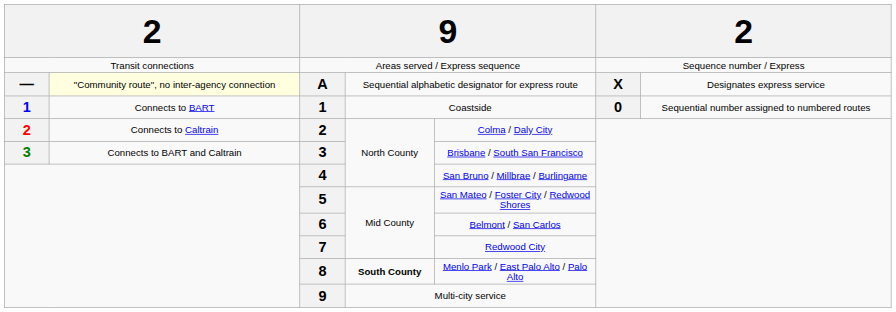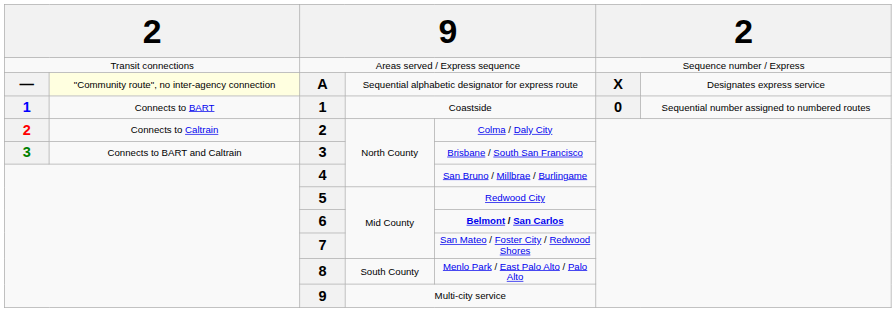 <table class=wikitable style="font-size: 85%;text-align: center;">
 <tr>
 <th style="font-size: 350%;" colspan=2>2</th>
 <th style="font-size: 350%;" colspan=3>9</th>
 <th style="font-size: 350%;" colspan=2>2</th>
 </tr>
 <tr>
 <td colspan=2>Transit connections</td>
 <td colspan=3>Areas served / Express sequence</td>
 <td colspan=2>Sequence number / Express</td>
 </tr>
 <tr>
 <th scope="col" style="width:5%;font-size:150%;">—</th>
 <td scope="col" style="background: lightyellow; width:28%;">"Community route", no inter-agency connection</td>
 <th scope="col" style="width:5%;font-size:150%;">A</th>
 <td colspan=2>Sequential alphabetic designator for express route</td>
 <th scope="col" style="width:5%;font-size:150%;">X</th>
 <td scope="col" style="width:28%;">Designates express service</td>
 </tr>
 <tr>
 <th style="font-size:150%;color:blue;">1</th>
 <td>Connects to <a href='#'>BART</a></td>
 <th style="font-size:150%;">1</th>
 <td colspan=2>Coastside</td>
 <th style="font-size:150%;">0</th>
 <td>Sequential number assigned to numbered routes</td>
 </tr>
 <tr>
 <th style="font-size:150%;color:red;">2</th>
 <td>Connects to <a href='#'>Caltrain</a></td>
 <th style="font-size:150%;">2</th>
 <td scope="col" style="width:10%;" rowspan=3>North County</td>
 <td scope="col" style="width:18%;"><a href='#'>Colma</a> / <a href='#'>Daly City</a></td>
 <td rowspan=8 colspan=2> </td>
 </tr>
 <tr>
 <th style="font-size:150%;color:green;">3</th>
 <td>Connects to BART and Caltrain</td>
 <th style="font-size:150%;">3</th>
 <td><a href='#'>Brisbane</a> / <a href='#'>South San Francisco</a></td>
 </tr>
 <tr>
 <td rowspan=6 colspan=2> </td>
 <th style="font-size:150%;">4</th>
 <td><a href='#'>San Bruno</a> / <a href='#'>Millbrae</a> / <a href='#'>Burlingame</a></td>
 </tr>
 <tr>
 <th style="font-size:150%;">5</th>
 <td rowspan=3>Mid County</td>
+<td><a href='#'>Redwood City</a></td>
+</tr>
+<tr>
+<th style="font-size:150%;">6</th>
+<td><strong><a href='#'>Belmont</a> / <a href='#'>San Carlos</a></strong></td>
+</tr>
+<tr>
+<th style="font-size:150%;">7</th>
 <td><a href='#'>San Mateo</a> / <a href='#'>Foster City</a> / <a href='#'>Redwood Shores</a></td>
 </tr>
 <tr>
-<th style="font-size:150%;">6</th>
-<td><a href='#'>Belmont</a> / <a href='#'>San Carlos</a></td>
-</tr>
-<tr>
-<th style="font-size:150%;">7</th>
-<td><a href='#'>Redwood City</a></td>
-</tr>
-<tr>
 <th style="font-size:150%;">8</th>
-<td><strong>South County</strong></td>
+<td>South County</td>
 <td><a href='#'>Menlo Park</a> / <a href='#'>East Palo Alto</a> / <a href='#'>Palo Alto</a></td>
 </tr>
 <tr>
 <th style="font-size:150%;">9</th>
 <td colspan=2>Multi-city service</td>
 </tr>
 </table>
